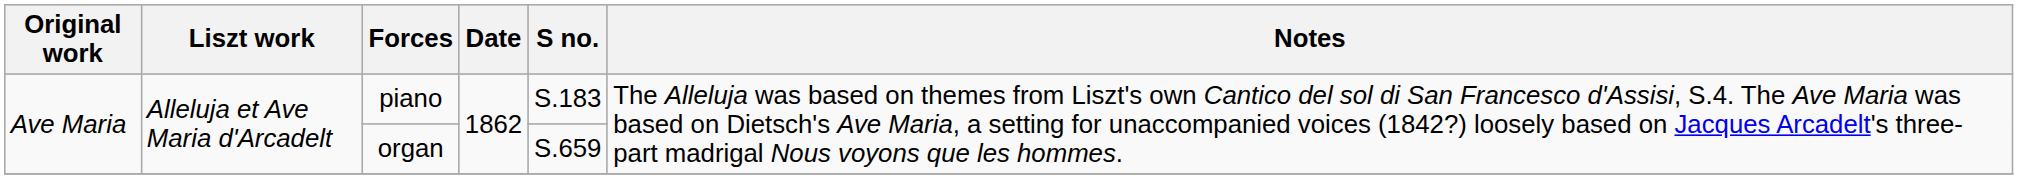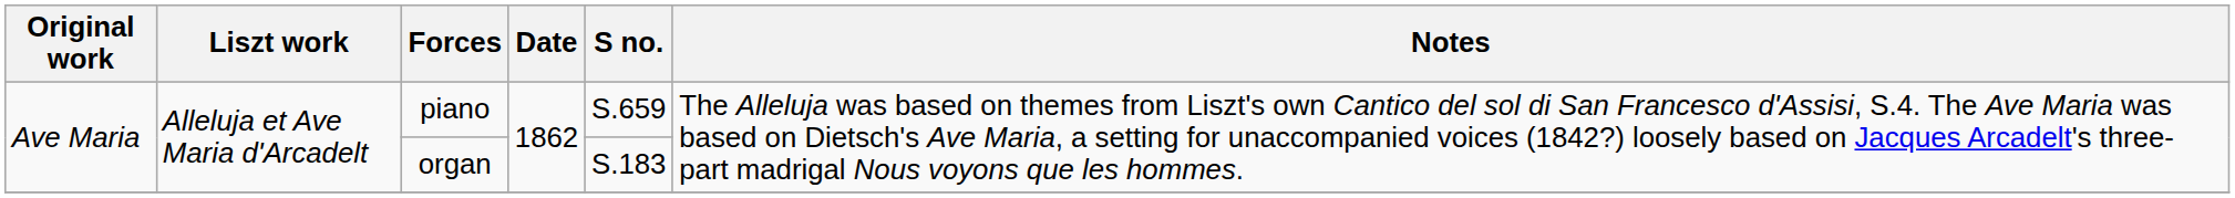 <table class="wikitable">
 <tr>
 <th>Original work</th>
 <th>Liszt work</th>
 <th>Forces</th>
 <th>Date</th>
 <th>S no.</th>
 <th>Notes</th>
 </tr>
 <tr>
 <td rowspan=2><em>Ave Maria</em></td>
 <td rowspan=2><em>Alleluja et Ave Maria d'Arcadelt</em></td>
 <td style="text-align: center">piano</td>
 <td rowspan=2>1862</td>
-<td>S.183</td>
+<td>S.659</td>
 <td rowspan=2>The <em>Alleluja</em> was based on themes from Liszt's own <em>Cantico del sol di San Francesco d'Assisi</em>, S.4.  The <em>Ave Maria</em> was based on Dietsch's <em>Ave Maria</em>, a setting for unaccompanied voices (1842?) loosely based on <a href='#'>Jacques Arcadelt</a>'s three-part madrigal <em>Nous voyons que les hommes</em>.</td>
 </tr>
 <tr>
 <td style="text-align: center">organ</td>
-<td>S.659</td>
+<td>S.183</td>
 </tr>
 <tr>
 </tr>
 </table>
